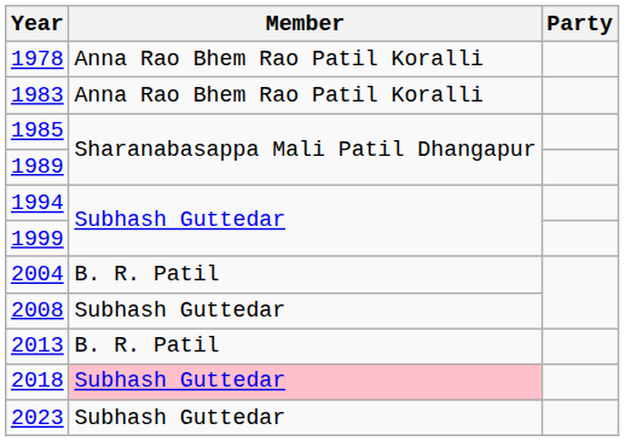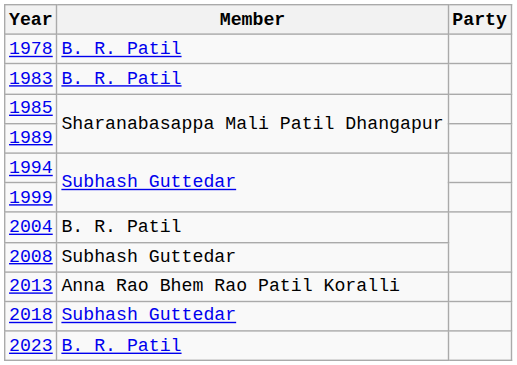 <table class="wikitable sortable">
 <tr>
 <th>Year</th>
 <th>Member</th>
 <th colspan="2">Party</th>
 </tr>
 <tr>
 <td><a href='#'>1978</a></td>
-<td>Anna Rao Bhem Rao Patil Koralli</td>
+<td><a href='#'>B. R. Patil</a></td>
 <td></td>
 </tr>
 <tr>
 <td><a href='#'>1983</a></td>
-<td>Anna Rao Bhem Rao Patil Koralli</td>
+<td><a href='#'>B. R. Patil</a></td>
 </tr>
 <tr>
 <td><a href='#'>1985</a></td>
 <td rowspan=2>Sharanabasappa Mali Patil Dhangapur</td>
 <td></td>
 </tr>
 <tr>
 <td><a href='#'>1989</a></td>
 </tr>
 <tr>
 <td><a href='#'>1994</a></td>
 <td rowspan=2><a href='#'>Subhash Guttedar</a></td>
 <td></td>
 </tr>
 <tr>
 <td><a href='#'>1999</a></td>
 <td></td>
 </tr>
 <tr>
 <td><a href='#'>2004</a></td>
 <td>B. R. Patil</td>
 </tr>
 <tr>
 <td><a href='#'>2008</a></td>
 <td>Subhash Guttedar</td>
 </tr>
 <tr>
 <td><a href='#'>2013</a></td>
-<td>B. R. Patil</td>
+<td>Anna Rao Bhem Rao Patil Koralli</td>
 <td></td>
 </tr>
 <tr>
 <td><a href='#'>2018</a></td>
-<td style="background: pink;"><a href='#'>Subhash Guttedar</a></td>
+<td><a href='#'>Subhash Guttedar</a></td>
 <td></td>
 </tr>
 <tr>
 <td><a href='#'>2023</a></td>
-<td>Subhash Guttedar</td>
+<td><a href='#'>B. R. Patil</a></td>
 <td></td>
 </tr>
 </table>
